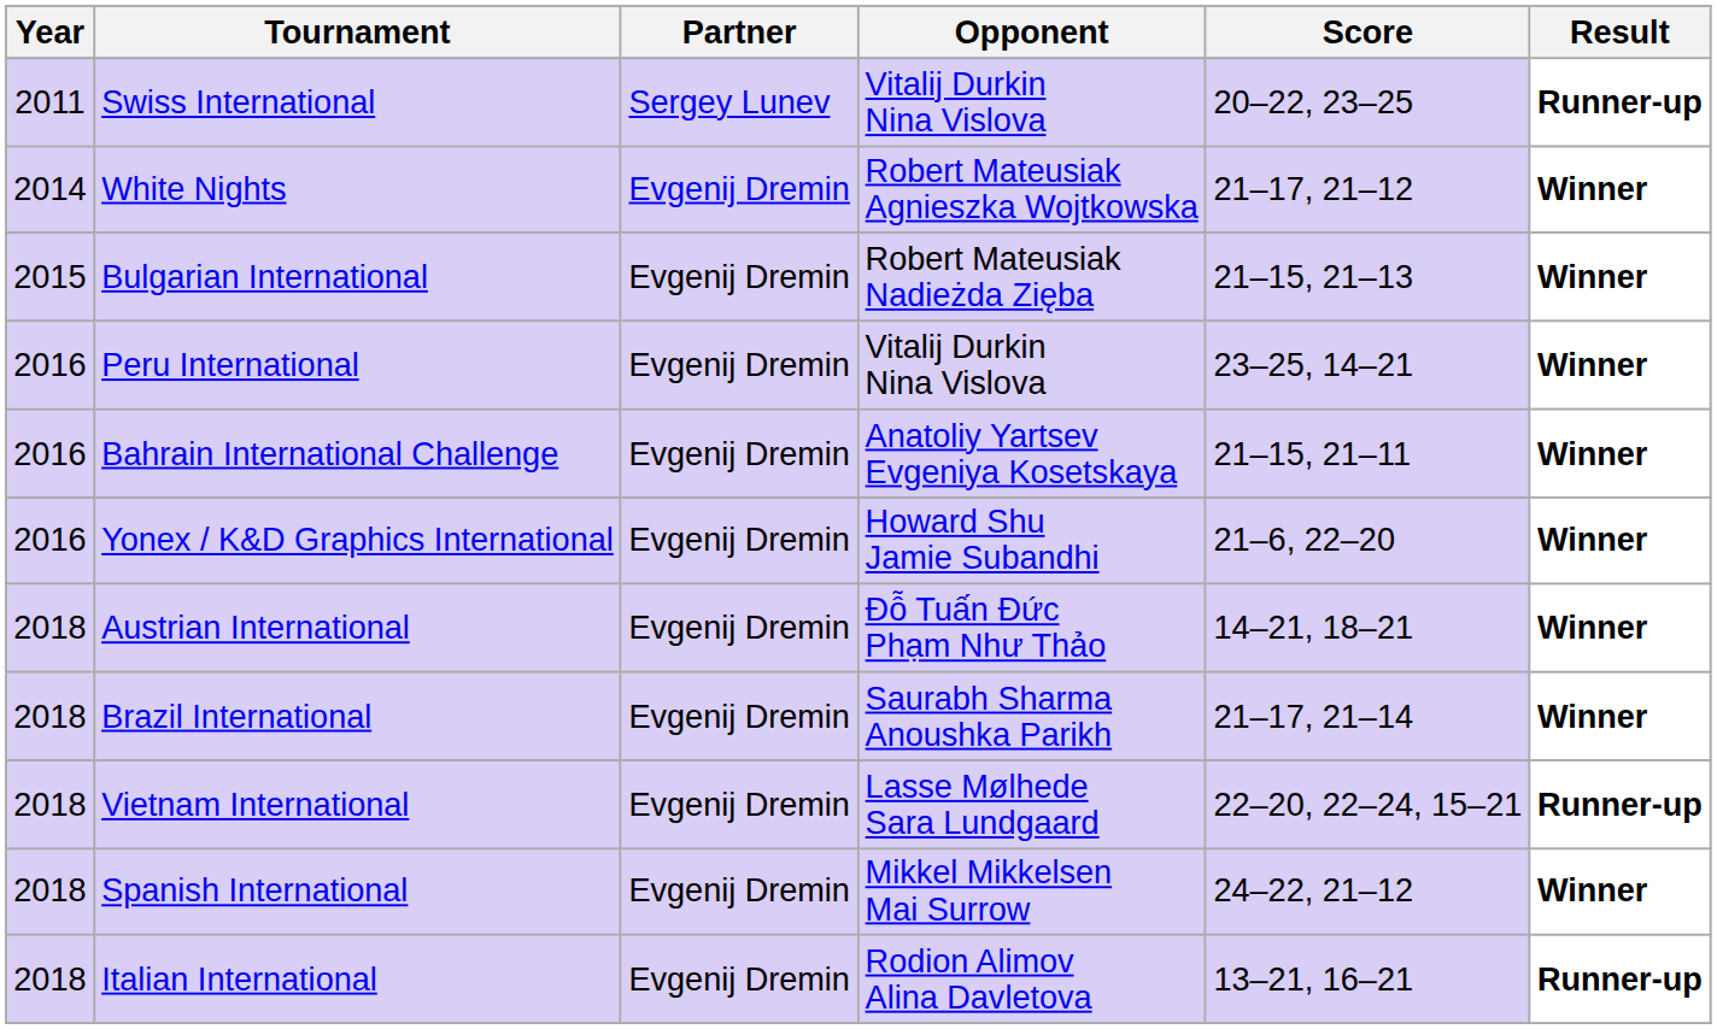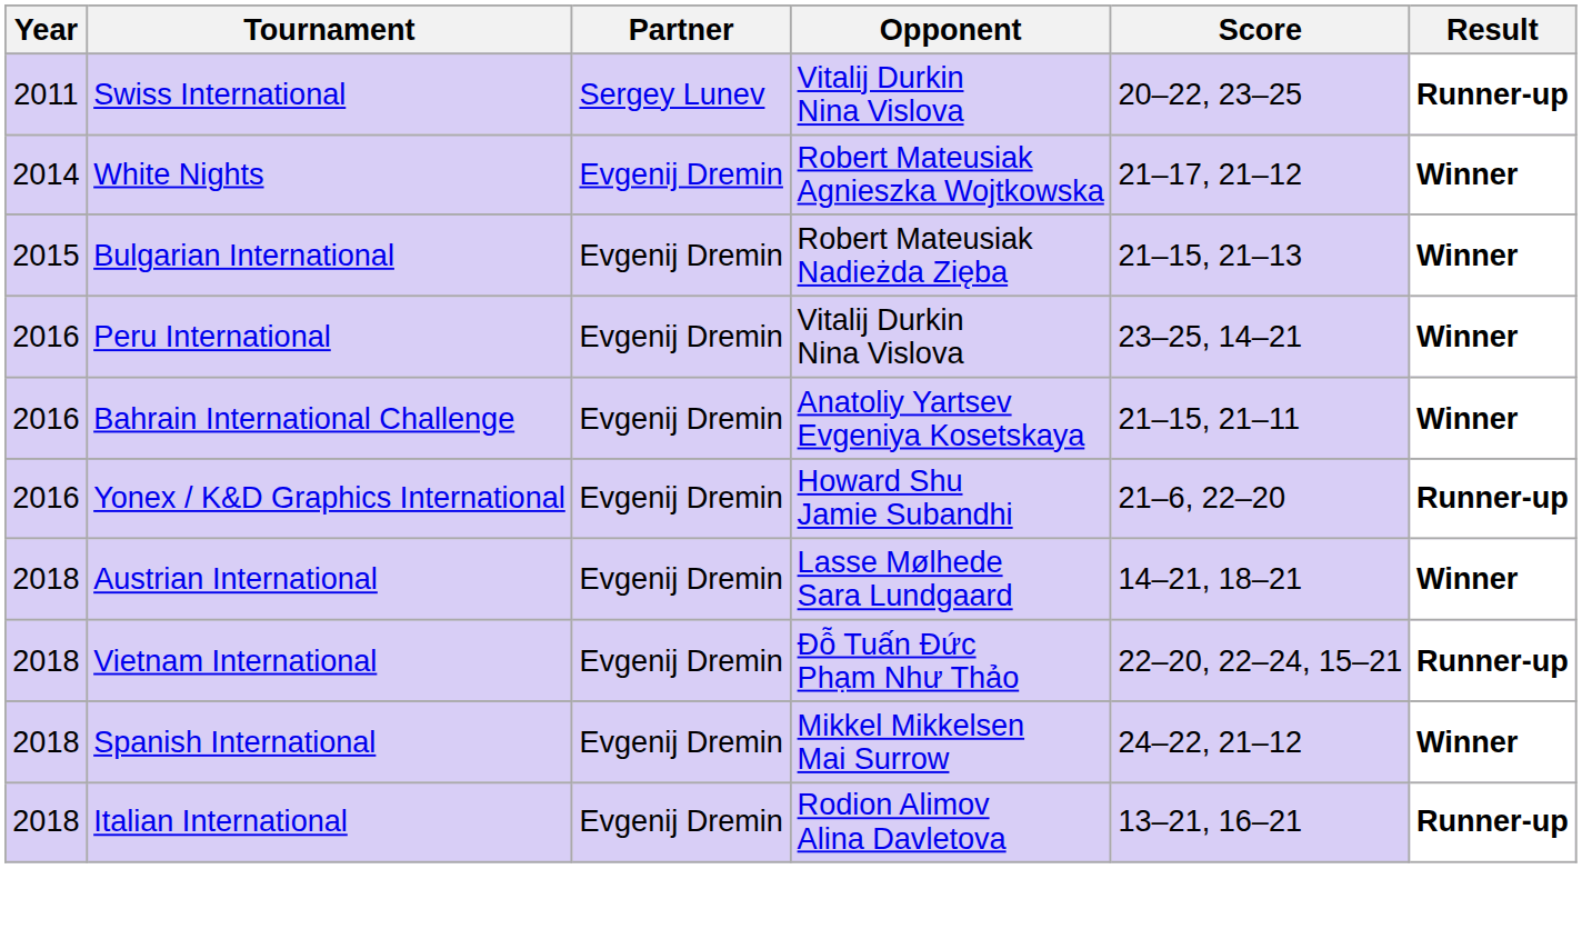 <table class="sortable wikitable" style="font-size: 90%;">
 <tr>
 <th>Year</th>
 <th>Tournament</th>
 <th>Partner</th>
 <th>Opponent</th>
 <th>Score</th>
 <th>Result</th>
 </tr>
 <tr style="background:#D8CEF6">
 <td align="center">2011</td>
 <td align="left"><a href='#'>Swiss International</a></td>
 <td align="left"> <a href='#'>Sergey Lunev</a></td>
 <td align="left"> <a href='#'>Vitalij Durkin</a> <br>  <a href='#'>Nina Vislova</a></td>
 <td align="left">20–22, 23–25</td>
 <td style="text-align:left; background:white"> <strong>Runner-up</strong></td>
 </tr>
 <tr style="background:#D8CEF6">
 <td align="center">2014</td>
 <td align="left"><a href='#'>White Nights</a></td>
 <td align="left"> <a href='#'>Evgenij Dremin</a></td>
 <td align="left"> <a href='#'>Robert Mateusiak</a> <br>  <a href='#'>Agnieszka Wojtkowska</a></td>
 <td align="left">21–17, 21–12</td>
 <td style="text-align:left; background:white"> <strong>Winner</strong></td>
 </tr>
 <tr style="background:#D8CEF6">
 <td align="center">2015</td>
 <td align="left"><a href='#'>Bulgarian International</a></td>
 <td align="left"> Evgenij Dremin</td>
 <td align="left"> Robert Mateusiak <br>  <a href='#'>Nadieżda Zięba</a></td>
 <td align="left">21–15, 21–13</td>
 <td style="text-align:left; background:white"> <strong>Winner</strong></td>
 </tr>
 <tr style="background:#D8CEF6">
 <td align="center">2016</td>
 <td align="left"><a href='#'>Peru International</a></td>
 <td align="left"> Evgenij Dremin</td>
 <td align="left"> Vitalij Durkin <br>  Nina Vislova</td>
 <td align="left">23–25, 14–21</td>
 <td style="text-align:left; background:white"> <strong>Winner</strong></td>
 </tr>
 <tr style="background:#D8CEF6">
 <td align="center">2016</td>
 <td align="left"><a href='#'>Bahrain International Challenge</a></td>
 <td align="left"> Evgenij Dremin</td>
 <td align="left"> <a href='#'>Anatoliy Yartsev</a> <br>  <a href='#'>Evgeniya Kosetskaya</a></td>
 <td align="left">21–15, 21–11</td>
 <td style="text-align:left; background:white"> <strong>Winner</strong></td>
 </tr>
 <tr style="background:#D8CEF6">
 <td align="center">2016</td>
 <td align="left"><a href='#'>Yonex / K&D Graphics International</a></td>
 <td align="left"> Evgenij Dremin</td>
 <td align="left"> <a href='#'>Howard Shu</a> <br>  <a href='#'>Jamie Subandhi</a></td>
 <td align="left">21–6, 22–20</td>
-<td style="text-align:left; background:white"> <strong>Winner</strong></td>
+<td style="text-align:left; background:white"> <strong>Runner-up</strong></td>
 </tr>
 <tr style="background:#D8CEF6">
 <td align="center">2018</td>
 <td align="left"><a href='#'>Austrian International</a></td>
 <td align="left"> Evgenij Dremin</td>
-<td align="left"> <a href='#'>Đỗ Tuấn Đức</a> <br>  <a href='#'>Phạm Như Thảo</a></td>
+<td align="left"> <a href='#'>Lasse Mølhede</a> <br>  <a href='#'>Sara Lundgaard</a></td>
 <td align="left">14–21, 18–21</td>
-<td style="text-align:left; background:white"> <strong>Winner</strong></td>
-</tr>
-<tr style="background:#D8CEF6">
-<td align="center">2018</td>
-<td align="left"><a href='#'>Brazil International</a></td>
-<td align="left"> Evgenij Dremin</td>
-<td align="left"> <a href='#'>Saurabh Sharma</a> <br>  <a href='#'>Anoushka Parikh</a></td>
-<td align="left">21–17, 21–14</td>
 <td style="text-align:left; background:white"> <strong>Winner</strong></td>
 </tr>
 <tr style="background:#D8CEF6">
 <td align="center">2018</td>
 <td align="left"><a href='#'>Vietnam International</a></td>
 <td align="left"> Evgenij Dremin</td>
-<td align="left"> <a href='#'>Lasse Mølhede</a> <br>  <a href='#'>Sara Lundgaard</a></td>
+<td align="left"> <a href='#'>Đỗ Tuấn Đức</a> <br>  <a href='#'>Phạm Như Thảo</a></td>
 <td align="left">22–20, 22–24, 15–21</td>
 <td style="text-align:left; background:white"> <strong>Runner-up</strong></td>
 </tr>
 <tr style="background:#D8CEF6">
 <td align="center">2018</td>
 <td align="left"><a href='#'>Spanish International</a></td>
 <td align="left"> Evgenij Dremin</td>
 <td align="left"> <a href='#'>Mikkel Mikkelsen</a> <br>  <a href='#'>Mai Surrow</a></td>
 <td align="left">24–22, 21–12</td>
 <td style="text-align:left; background:white"> <strong>Winner</strong></td>
 </tr>
 <tr style="background:#D8CEF6">
 <td align="center">2018</td>
 <td align="left"><a href='#'>Italian International</a></td>
 <td align="left"> Evgenij Dremin</td>
 <td align="left"> <a href='#'>Rodion Alimov</a> <br>  <a href='#'>Alina Davletova</a></td>
 <td align="left">13–21, 16–21</td>
 <td style="text-align:left; background:white"> <strong>Runner-up</strong></td>
 </tr>
 </table>
